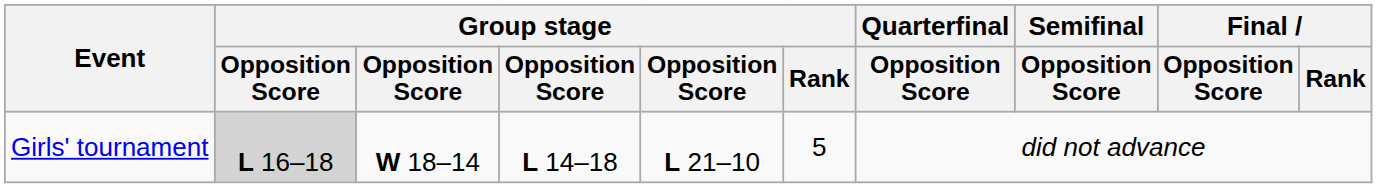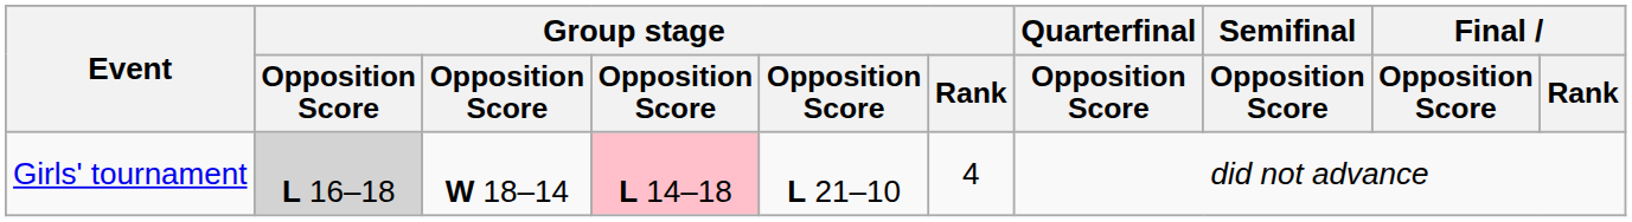 <table class="wikitable" style="font-size:90%">
 <tr>
 <th rowspan=2>Event</th>
 <th colspan=5>Group stage</th>
 <th>Quarterfinal</th>
 <th>Semifinal</th>
 <th colspan=2>Final / </th>
 </tr>
 <tr style="font-size:95%">
 <th>Opposition<br>Score</th>
 <th>Opposition<br>Score</th>
 <th>Opposition<br>Score</th>
 <th>Opposition<br>Score</th>
 <th>Rank</th>
 <th>Opposition<br>Score</th>
 <th>Opposition<br>Score</th>
 <th>Opposition<br>Score</th>
 <th>Rank</th>
 </tr>
 <tr align=center>
 <td align=left><a href='#'>Girls' tournament</a></td>
 <td style="background: lightgrey;"><br><strong>L</strong> 16–18</td>
 <td><br><strong>W</strong> 18–14</td>
-<td><br><strong>L</strong> 14–18</td>
+<td style="background: pink;"><br><strong>L</strong> 14–18</td>
 <td><br><strong>L</strong> 21–10</td>
-<td>5</td>
+<td>4</td>
 <td colspan=4><em>did not advance</em></td>
 </tr>
 </table>
